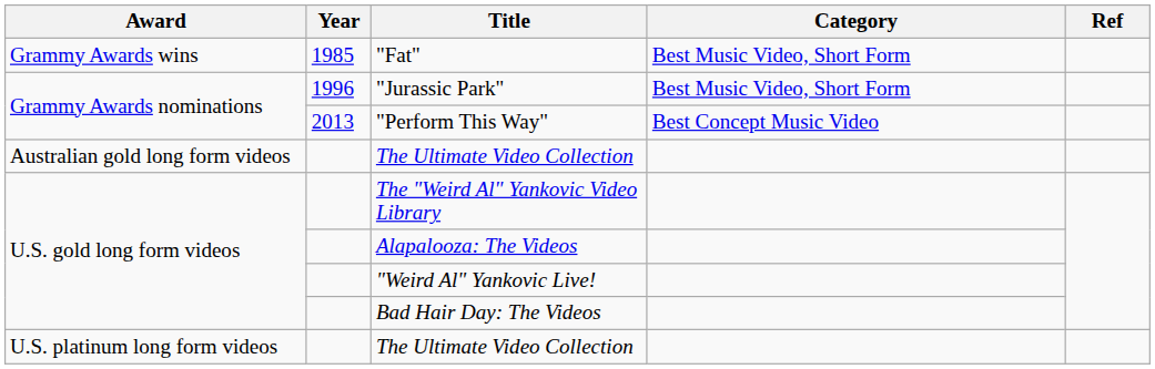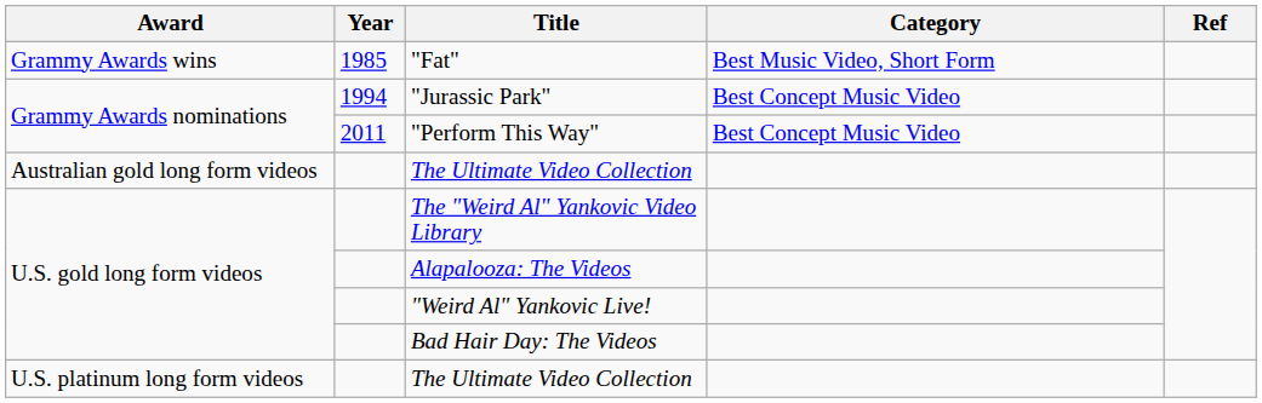 <table class="wikitable plainrowheaders">
 <tr>
 <th scope="col" style="width:20em;">Award</th>
 <th scope="col" style="width:3em;">Year</th>
 <th scope="col" style="width:18em;">Title</th>
 <th scope="col" style="width:30em;">Category</th>
 <th scope="col" style="width:5em;" class="unsortable">Ref</th>
 </tr>
 <tr>
 <td><a href='#'>Grammy Awards</a> wins</td>
 <td><a href='#'>1985</a></td>
 <td>"Fat"</td>
 <td><a href='#'>Best Music Video, Short Form</a></td>
 <td></td>
 </tr>
 <tr>
 <td rowspan="2"><a href='#'>Grammy Awards</a> nominations</td>
-<td><a href='#'>1996</a></td>
+<td><a href='#'>1994</a></td>
 <td>"Jurassic Park"</td>
-<td><a href='#'>Best Music Video, Short Form</a></td>
+<td><a href='#'>Best Concept Music Video</a></td>
 <td></td>
 </tr>
 <tr>
-<td><a href='#'>2013</a></td>
+<td><a href='#'>2011</a></td>
 <td>"Perform This Way"</td>
 <td><a href='#'>Best Concept Music Video</a></td>
 <td></td>
 </tr>
 <tr>
 <td>Australian gold long form videos</td>
 <td></td>
 <td><em><a href='#'>The Ultimate Video Collection</a></em></td>
 <td></td>
 <td></td>
 </tr>
 <tr>
 <td rowspan="4">U.S. gold long form videos</td>
 <td></td>
 <td><em><a href='#'>The "Weird Al" Yankovic Video Library</a></em></td>
 <td></td>
 <td rowspan="4"></td>
 </tr>
 <tr>
 <td></td>
 <td><em><a href='#'>Alapalooza: The Videos</a></em></td>
 <td></td>
 </tr>
 <tr>
 <td></td>
 <td><em>"Weird Al" Yankovic Live!</em></td>
 <td></td>
 </tr>
 <tr>
 <td></td>
 <td><em>Bad Hair Day: The Videos</em></td>
 <td></td>
 </tr>
 <tr>
 <td>U.S. platinum long form videos</td>
 <td></td>
 <td><em>The Ultimate Video Collection</em></td>
 <td></td>
 <td></td>
 </tr>
 </table>
